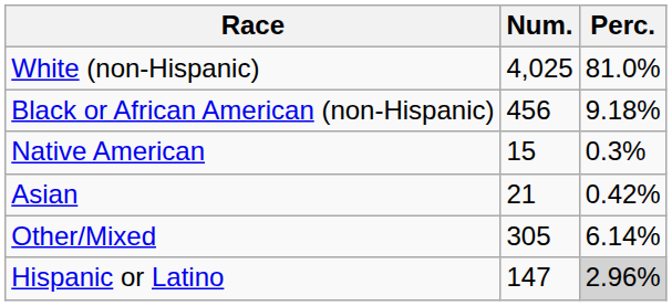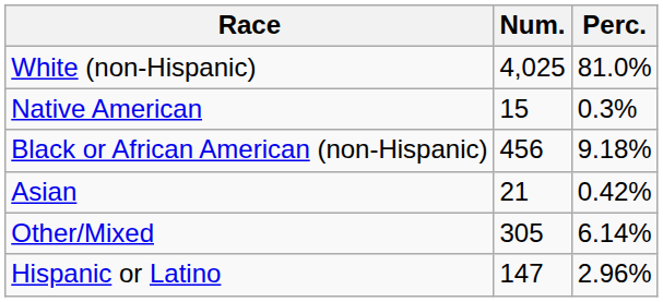 <table class="wikitable">
 <tr>
 <th>Race</th>
 <th>Num.</th>
 <th>Perc.</th>
 </tr>
 <tr>
 <td><a href='#'>White</a> (non-Hispanic)</td>
 <td>4,025</td>
 <td>81.0%</td>
 </tr>
 <tr>
+<td><a href='#'>Native American</a></td>
+<td>15</td>
+<td>0.3%</td>
+</tr>
+<tr>
 <td><a href='#'>Black or African American</a> (non-Hispanic)</td>
 <td>456</td>
 <td>9.18%</td>
-</tr>
-<tr>
-<td><a href='#'>Native American</a></td>
-<td>15</td>
-<td>0.3%</td>
 </tr>
 <tr>
 <td><a href='#'>Asian</a></td>
 <td>21</td>
 <td>0.42%</td>
 </tr>
 <tr>
 <td><a href='#'>Other/Mixed</a></td>
 <td>305</td>
 <td>6.14%</td>
 </tr>
 <tr>
 <td><a href='#'>Hispanic</a> or <a href='#'>Latino</a></td>
 <td>147</td>
-<td style="background: lightgrey;">2.96%</td>
+<td>2.96%</td>
 </tr>
 </table>
